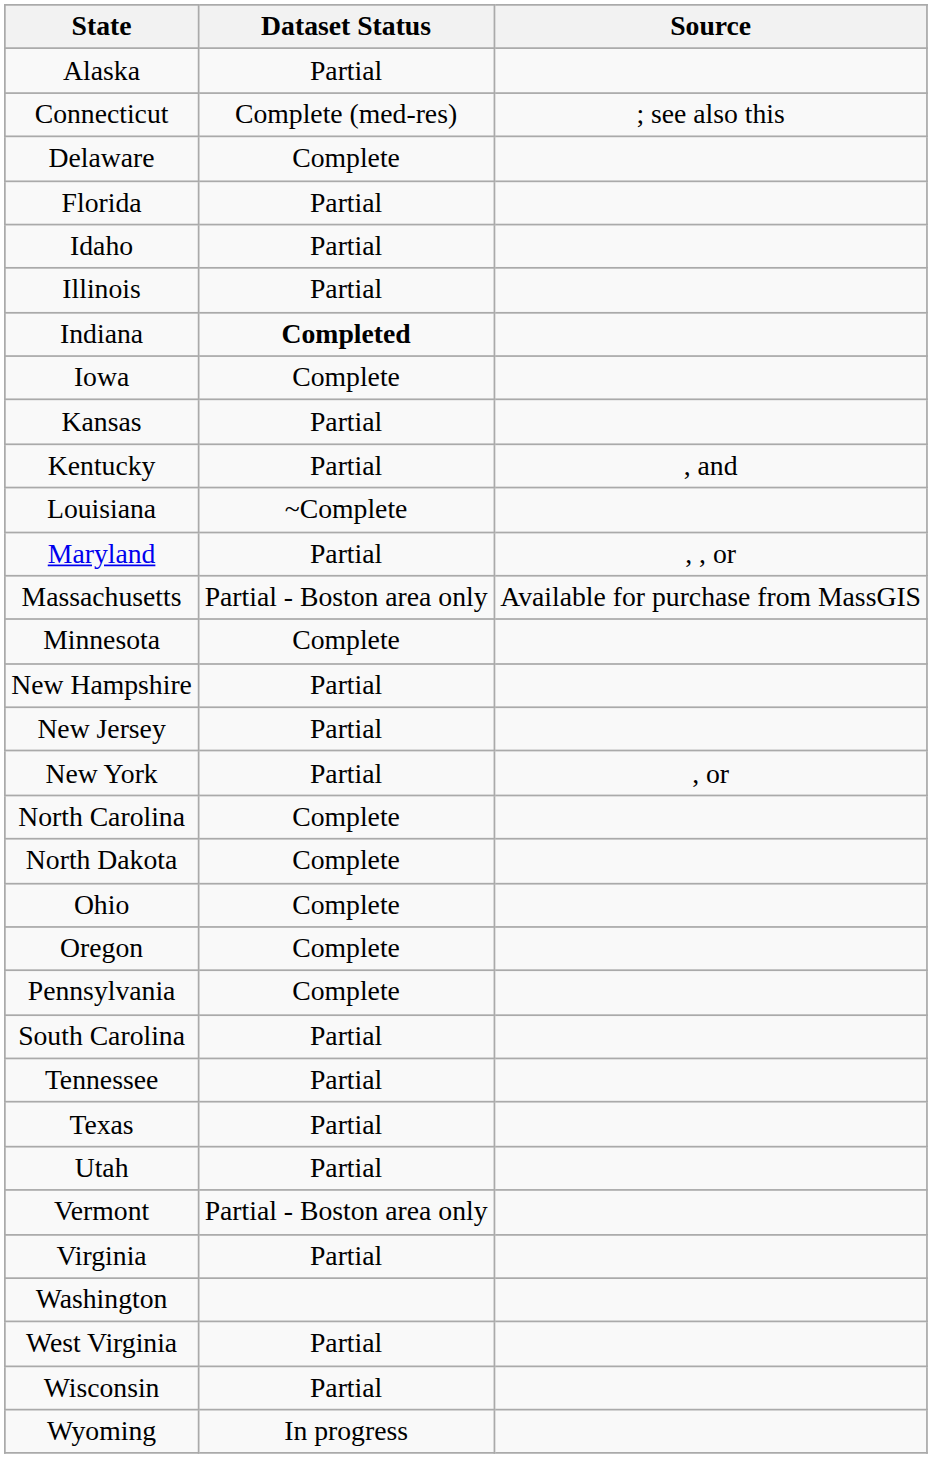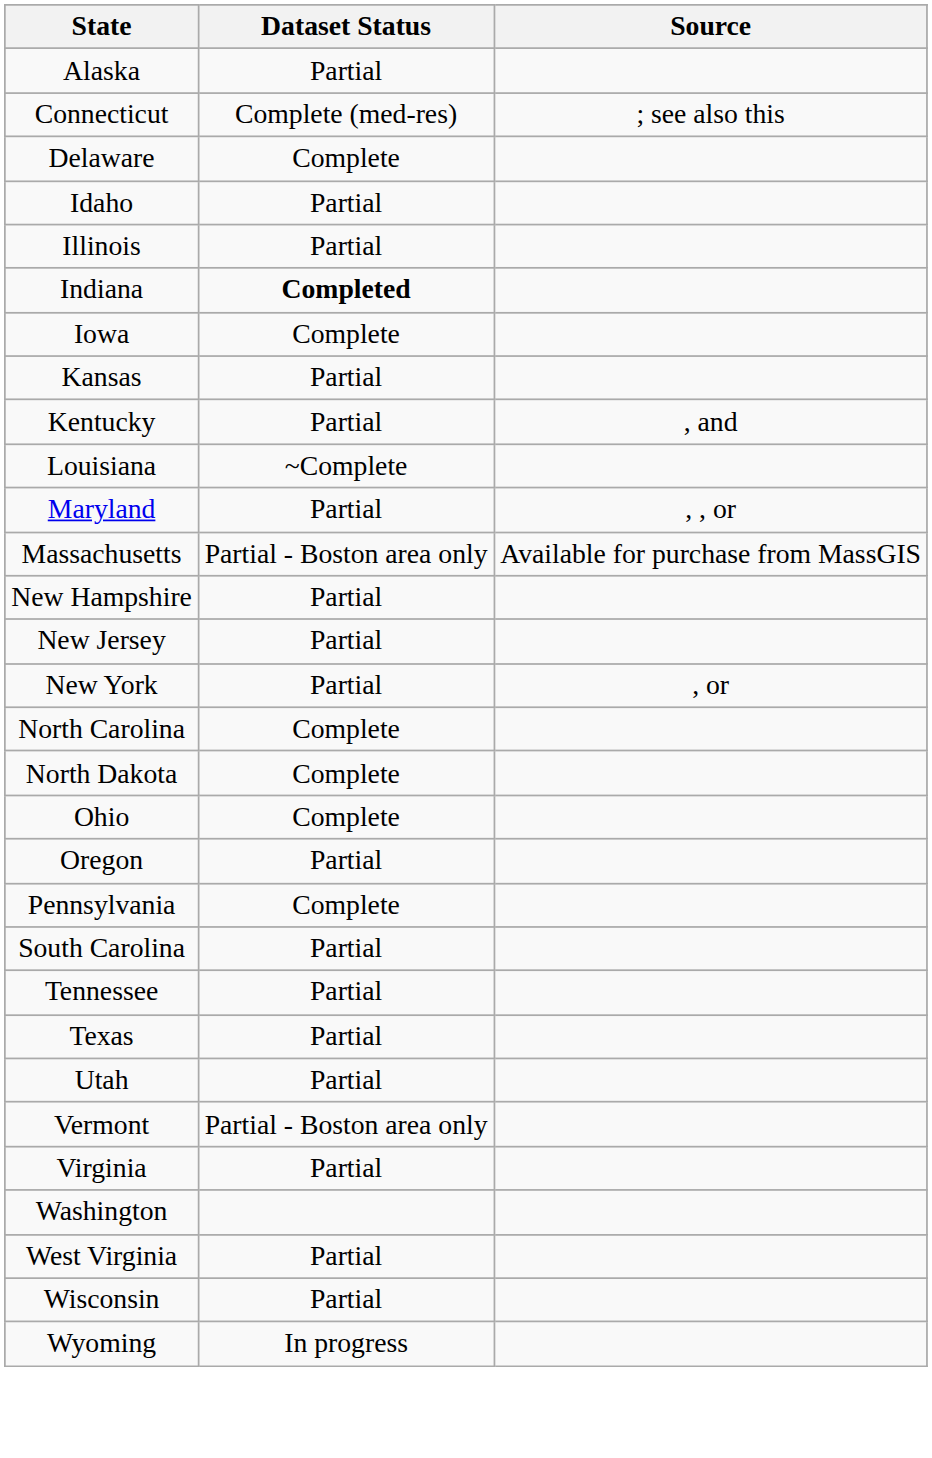 <table class="wikitable" style="text-align:center">
 <tr>
 <th>State</th>
 <th>Dataset Status</th>
 <th>Source</th>
 </tr>
 <tr>
 <td>Alaska</td>
 <td>Partial</td>
 <td></td>
 </tr>
 <tr>
 <td>Connecticut</td>
 <td>Complete (med-res)</td>
 <td>; see also this </td>
 </tr>
 <tr>
 <td>Delaware</td>
 <td>Complete</td>
-<td></td>
-</tr>
-<tr>
-<td>Florida</td>
-<td>Partial</td>
 <td></td>
 </tr>
 <tr>
 <td>Idaho</td>
 <td>Partial</td>
 <td></td>
 </tr>
 <tr>
 <td>Illinois</td>
 <td>Partial</td>
 <td></td>
 </tr>
 <tr>
 <td>Indiana</td>
 <td><strong>Completed</strong></td>
 <td></td>
 </tr>
 <tr>
 <td>Iowa</td>
 <td>Complete</td>
 <td></td>
 </tr>
 <tr>
 <td>Kansas</td>
 <td>Partial</td>
 <td></td>
 </tr>
 <tr>
 <td>Kentucky</td>
 <td>Partial</td>
 <td>,  and </td>
 </tr>
 <tr>
 <td>Louisiana</td>
 <td>~Complete</td>
 <td></td>
 </tr>
 <tr>
 <td><a href='#'>Maryland</a></td>
 <td>Partial</td>
 <td>, , or </td>
 </tr>
 <tr>
 <td>Massachusetts</td>
 <td>Partial - Boston area only</td>
 <td>Available for purchase from MassGIS </td>
 </tr>
 <tr>
-<td>Minnesota</td>
-<td>Complete</td>
-<td></td>
-</tr>
-<tr>
 <td>New Hampshire</td>
 <td>Partial</td>
 <td></td>
 </tr>
 <tr>
 <td>New Jersey</td>
 <td>Partial</td>
 <td></td>
 </tr>
 <tr>
 <td>New York</td>
 <td>Partial</td>
 <td>, or </td>
 </tr>
 <tr>
 <td>North Carolina</td>
 <td>Complete</td>
 <td><br></td>
 </tr>
 <tr>
 <td>North Dakota</td>
 <td>Complete</td>
 <td></td>
 </tr>
 <tr>
 <td>Ohio</td>
 <td>Complete</td>
 <td></td>
 </tr>
 <tr>
 <td>Oregon</td>
-<td>Complete</td>
+<td>Partial</td>
 <td></td>
 </tr>
 <tr>
 <td>Pennsylvania</td>
 <td>Complete</td>
 <td></td>
 </tr>
 <tr>
 <td>South Carolina</td>
 <td>Partial</td>
 <td></td>
 </tr>
 <tr>
 <td>Tennessee</td>
 <td>Partial</td>
 <td></td>
 </tr>
 <tr>
 <td>Texas</td>
 <td>Partial</td>
 <td></td>
 </tr>
 <tr>
 <td>Utah</td>
 <td>Partial</td>
 <td></td>
 </tr>
 <tr>
 <td>Vermont</td>
 <td>Partial - Boston area only</td>
 <td></td>
 </tr>
 <tr>
 <td>Virginia</td>
 <td>Partial</td>
 <td></td>
 </tr>
 <tr>
 <td>Washington</td>
 <td></td>
 <td></td>
 </tr>
 <tr>
 <td>West Virginia</td>
 <td>Partial</td>
 <td></td>
 </tr>
 <tr>
 <td>Wisconsin</td>
 <td>Partial</td>
 <td></td>
 </tr>
 <tr>
 <td>Wyoming</td>
 <td>In progress</td>
 <td></td>
 </tr>
 </table>
